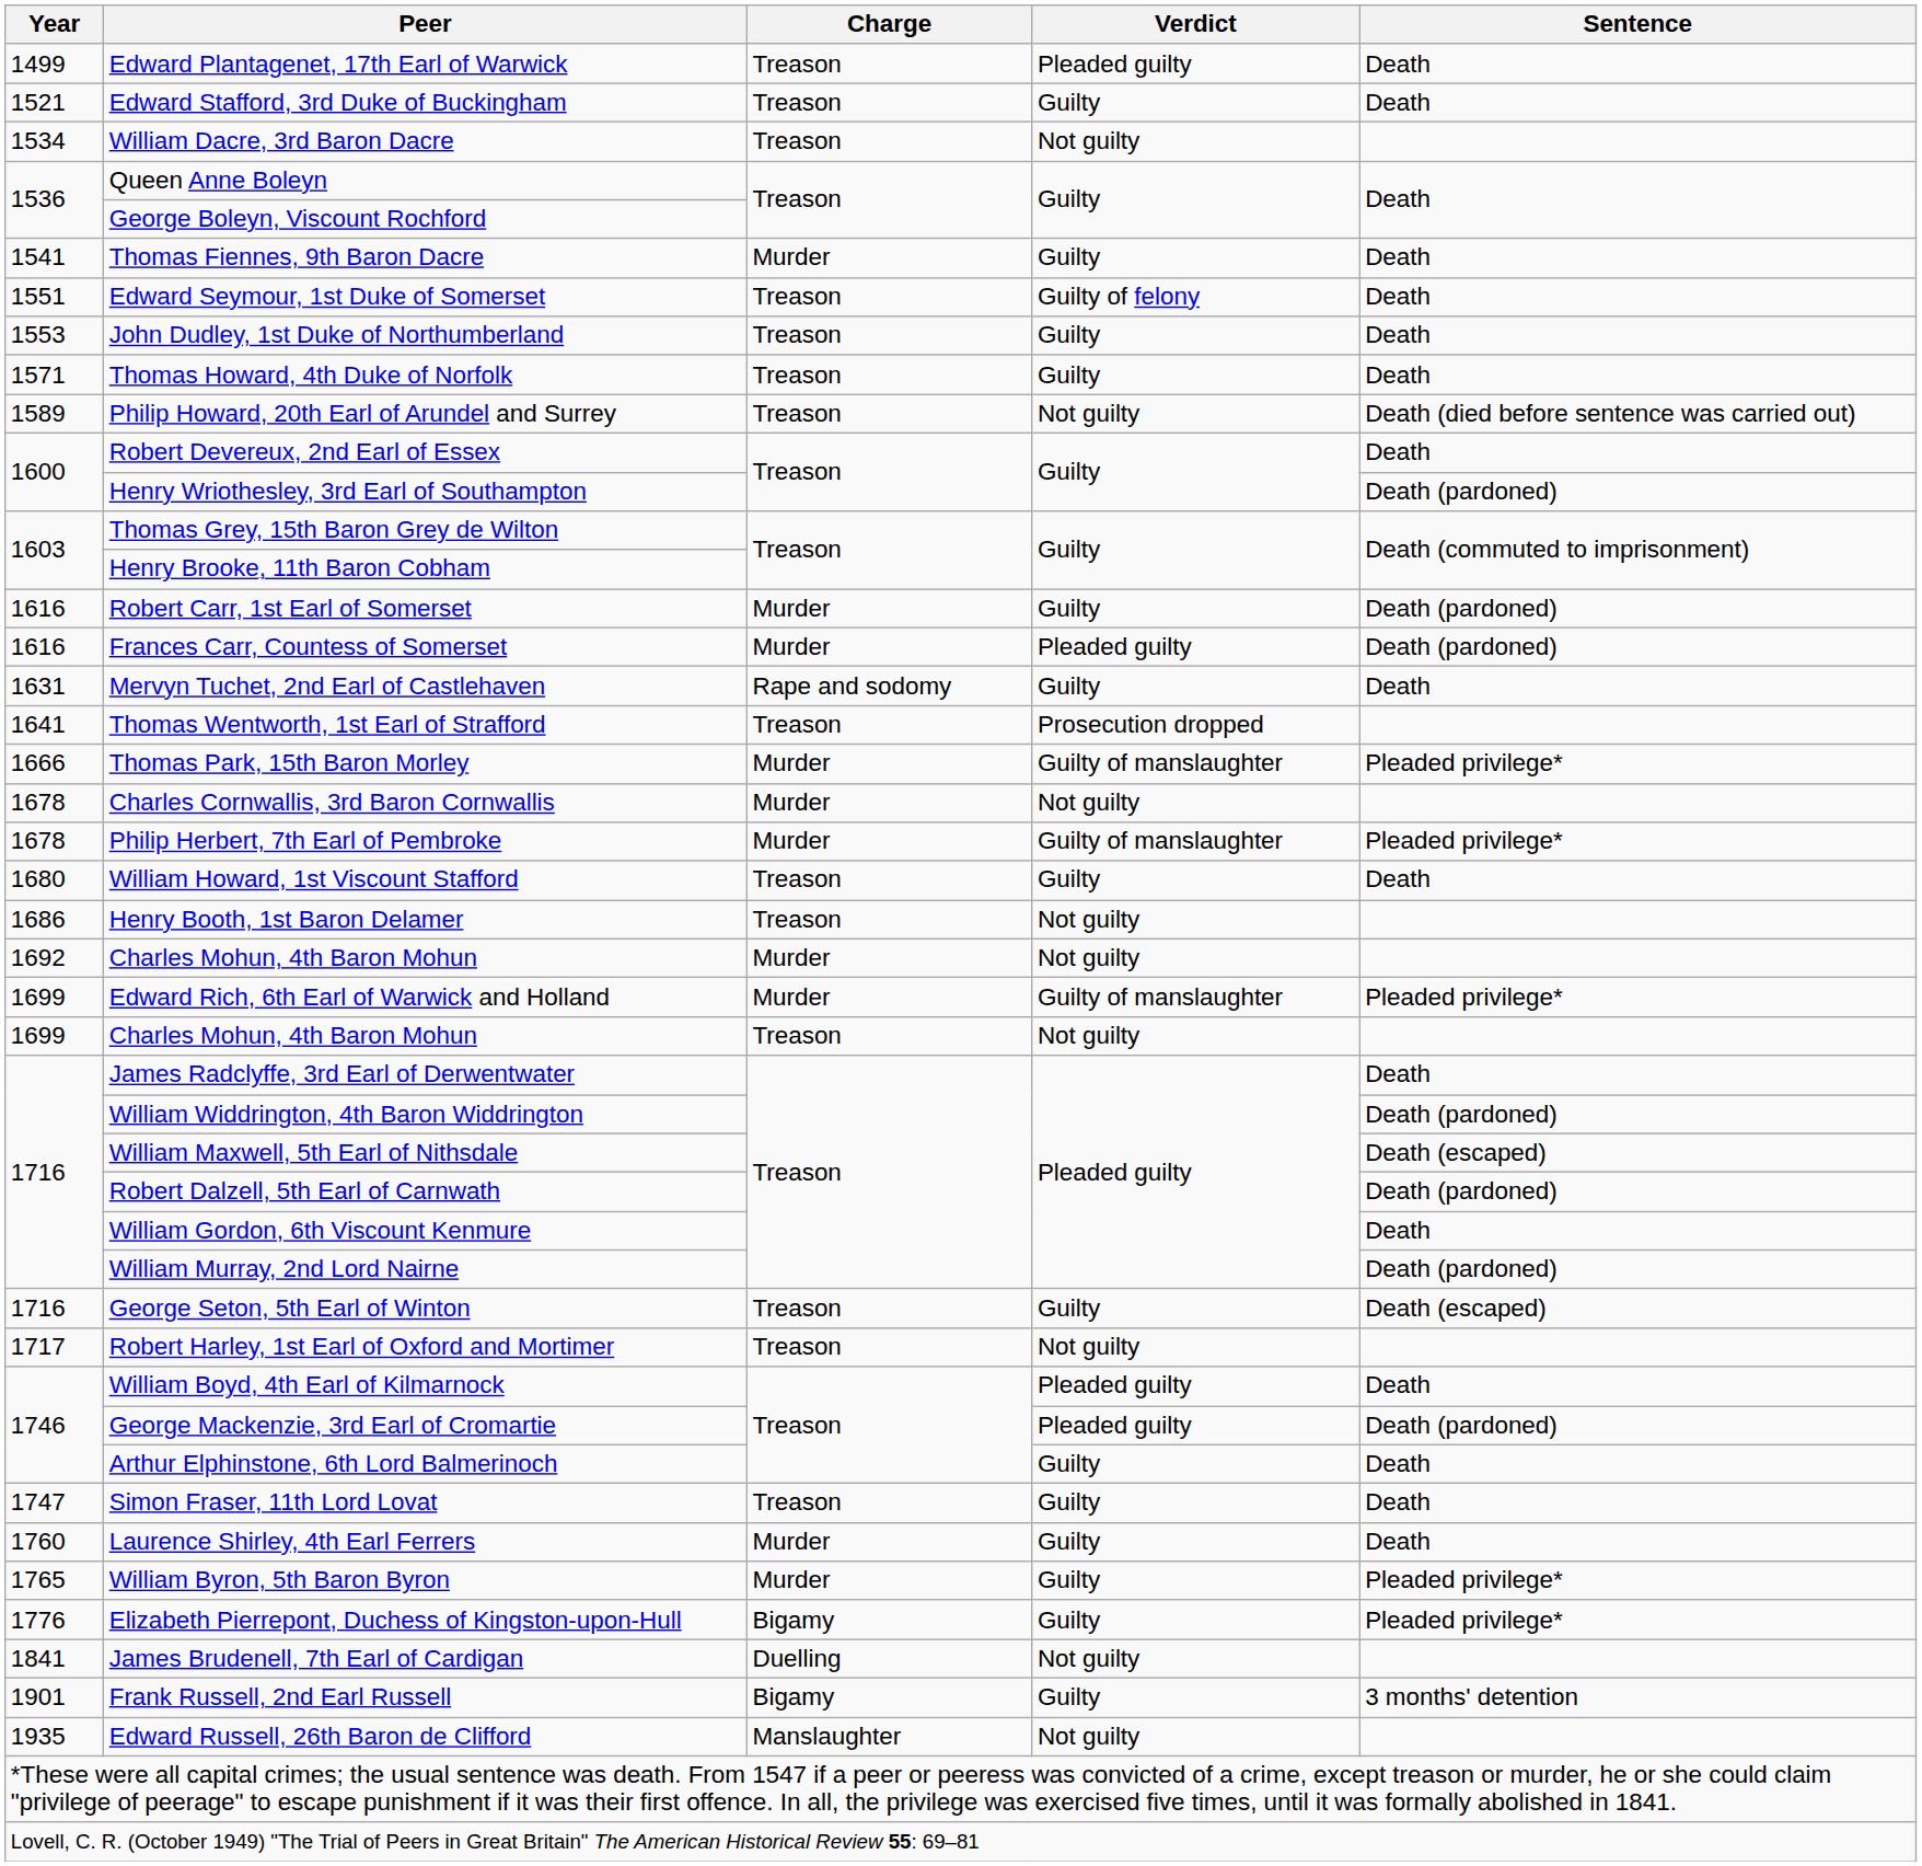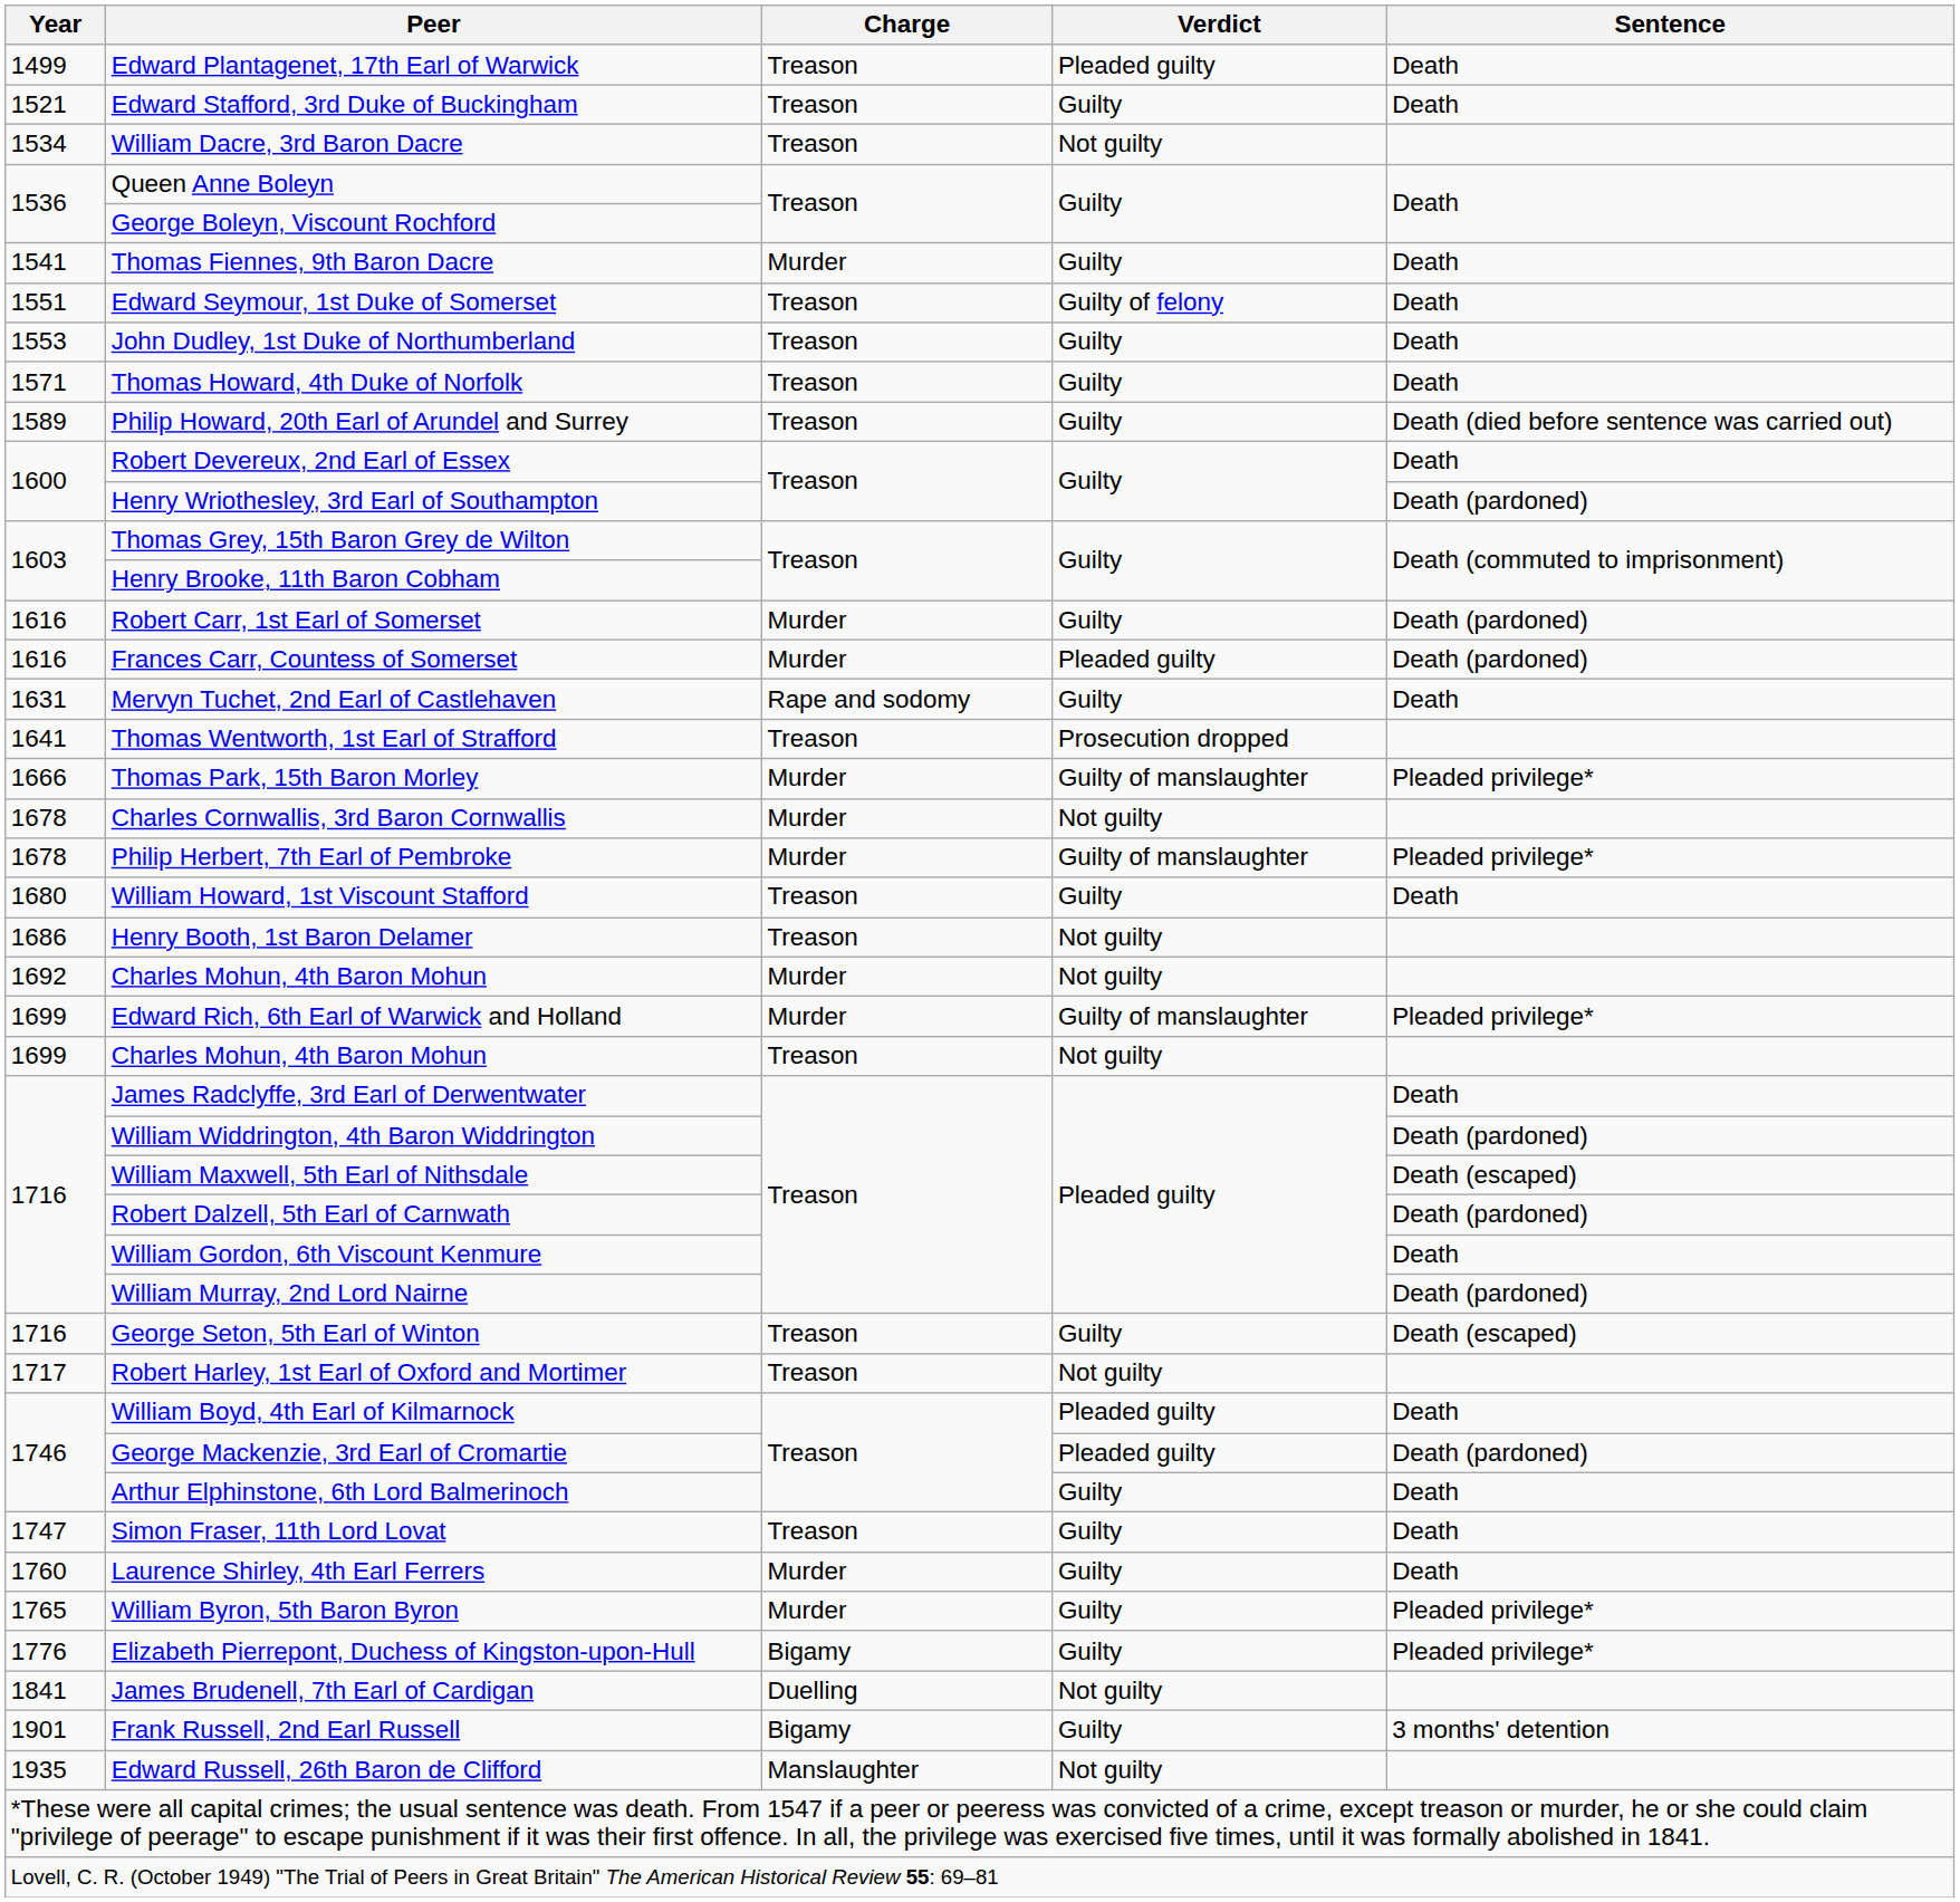 <table class="wikitable">
 <tr>
 <th scope="col">Year</th>
 <th scope="col">Peer</th>
 <th scope="col">Charge</th>
 <th scope="col">Verdict</th>
 <th scope="col">Sentence</th>
 </tr>
 <tr>
 <td>1499</td>
 <td><a href='#'>Edward Plantagenet, 17th Earl of Warwick</a></td>
 <td>Treason</td>
 <td>Pleaded guilty</td>
 <td>Death</td>
 </tr>
 <tr>
 <td>1521</td>
 <td><a href='#'>Edward Stafford, 3rd Duke of Buckingham</a></td>
 <td>Treason</td>
 <td>Guilty</td>
 <td>Death</td>
 </tr>
 <tr>
 <td>1534</td>
 <td><a href='#'>William Dacre, 3rd Baron Dacre</a></td>
 <td>Treason</td>
 <td>Not guilty</td>
 <td></td>
 </tr>
 <tr>
 <td rowspan=2>1536</td>
 <td>Queen <a href='#'>Anne Boleyn</a></td>
 <td rowspan=2>Treason</td>
 <td rowspan=2>Guilty</td>
 <td rowspan=2>Death</td>
 </tr>
 <tr>
 <td><a href='#'>George Boleyn, Viscount Rochford</a></td>
 </tr>
 <tr>
 <td>1541</td>
 <td><a href='#'>Thomas Fiennes, 9th Baron Dacre</a></td>
 <td>Murder</td>
 <td>Guilty</td>
 <td>Death</td>
 </tr>
 <tr>
 <td>1551</td>
 <td><a href='#'>Edward Seymour, 1st Duke of Somerset</a></td>
 <td>Treason</td>
 <td>Guilty of <a href='#'>felony</a></td>
 <td>Death</td>
 </tr>
 <tr>
 <td>1553</td>
 <td><a href='#'>John Dudley, 1st Duke of Northumberland</a></td>
 <td>Treason</td>
 <td>Guilty</td>
 <td>Death</td>
 </tr>
 <tr>
 <td>1571</td>
 <td><a href='#'>Thomas Howard, 4th Duke of Norfolk</a></td>
 <td>Treason</td>
 <td>Guilty</td>
 <td>Death</td>
 </tr>
 <tr>
 <td>1589</td>
 <td><a href='#'>Philip Howard, 20th Earl of Arundel</a> and Surrey</td>
 <td>Treason</td>
-<td>Not guilty</td>
+<td>Guilty</td>
 <td>Death (died before sentence was carried out)</td>
 </tr>
 <tr>
 <td rowspan=2>1600</td>
 <td><a href='#'>Robert Devereux, 2nd Earl of Essex</a></td>
 <td rowspan=2>Treason</td>
 <td rowspan=2>Guilty</td>
 <td>Death</td>
 </tr>
 <tr>
 <td><a href='#'>Henry Wriothesley, 3rd Earl of Southampton</a></td>
 <td>Death (pardoned)</td>
 </tr>
 <tr>
 <td rowspan=2>1603</td>
 <td><a href='#'>Thomas Grey, 15th Baron Grey de Wilton</a></td>
 <td rowspan=2>Treason</td>
 <td rowspan=2>Guilty</td>
 <td rowspan=2>Death (commuted to imprisonment)</td>
 </tr>
 <tr>
 <td><a href='#'>Henry Brooke, 11th Baron Cobham</a></td>
 </tr>
 <tr>
 <td>1616</td>
 <td><a href='#'>Robert Carr, 1st Earl of Somerset</a></td>
 <td>Murder</td>
 <td>Guilty</td>
 <td>Death (pardoned)</td>
 </tr>
 <tr>
 <td>1616</td>
 <td><a href='#'>Frances Carr, Countess of Somerset</a></td>
 <td>Murder</td>
 <td>Pleaded guilty</td>
 <td>Death (pardoned)</td>
 </tr>
 <tr>
 <td>1631</td>
 <td><a href='#'>Mervyn Tuchet, 2nd Earl of Castlehaven</a></td>
 <td>Rape and sodomy</td>
 <td>Guilty</td>
 <td>Death</td>
 </tr>
 <tr>
 <td>1641</td>
 <td><a href='#'>Thomas Wentworth, 1st Earl of Strafford</a></td>
 <td>Treason</td>
 <td>Prosecution dropped</td>
 <td></td>
 </tr>
 <tr>
 <td>1666</td>
 <td><a href='#'>Thomas Park, 15th Baron Morley</a></td>
 <td>Murder</td>
 <td>Guilty of manslaughter</td>
 <td>Pleaded privilege*</td>
 </tr>
 <tr>
 <td>1678</td>
 <td><a href='#'>Charles Cornwallis, 3rd Baron Cornwallis</a></td>
 <td>Murder</td>
 <td>Not guilty</td>
 <td></td>
 </tr>
 <tr>
 <td>1678</td>
 <td><a href='#'>Philip Herbert, 7th Earl of Pembroke</a></td>
 <td>Murder</td>
 <td>Guilty of manslaughter</td>
 <td>Pleaded privilege*</td>
 </tr>
 <tr>
 <td>1680</td>
 <td><a href='#'>William Howard, 1st Viscount Stafford</a></td>
 <td>Treason</td>
 <td>Guilty</td>
 <td>Death</td>
 </tr>
 <tr>
 <td>1686</td>
 <td><a href='#'>Henry Booth, 1st Baron Delamer</a></td>
 <td>Treason</td>
 <td>Not guilty</td>
 <td></td>
 </tr>
 <tr>
 <td>1692</td>
 <td><a href='#'>Charles Mohun, 4th Baron Mohun</a></td>
 <td>Murder</td>
 <td>Not guilty</td>
 <td></td>
 </tr>
 <tr>
 <td>1699</td>
 <td><a href='#'>Edward Rich, 6th Earl of Warwick</a> and Holland</td>
 <td>Murder</td>
 <td>Guilty of manslaughter</td>
 <td>Pleaded privilege*</td>
 </tr>
 <tr>
 <td>1699</td>
 <td><a href='#'>Charles Mohun, 4th Baron Mohun</a></td>
 <td>Treason</td>
 <td>Not guilty</td>
 <td></td>
 </tr>
 <tr>
 <td rowspan=6>1716</td>
 <td><a href='#'>James Radclyffe, 3rd Earl of Derwentwater</a></td>
 <td rowspan=6>Treason</td>
 <td rowspan=6>Pleaded guilty</td>
 <td>Death</td>
 </tr>
 <tr>
 <td><a href='#'>William Widdrington, 4th Baron Widdrington</a></td>
 <td>Death (pardoned)</td>
 </tr>
 <tr>
 <td><a href='#'>William Maxwell, 5th Earl of Nithsdale</a></td>
 <td>Death (escaped)</td>
 </tr>
 <tr>
 <td><a href='#'>Robert Dalzell, 5th Earl of Carnwath</a></td>
 <td>Death (pardoned)</td>
 </tr>
 <tr>
 <td><a href='#'>William Gordon, 6th Viscount Kenmure</a></td>
 <td>Death</td>
 </tr>
 <tr>
 <td><a href='#'>William Murray, 2nd Lord Nairne</a></td>
 <td>Death (pardoned)</td>
 </tr>
 <tr>
 <td>1716</td>
 <td><a href='#'>George Seton, 5th Earl of Winton</a></td>
 <td>Treason</td>
 <td>Guilty</td>
 <td>Death (escaped)</td>
 </tr>
 <tr>
 <td>1717</td>
 <td><a href='#'>Robert Harley, 1st Earl of Oxford and Mortimer</a></td>
 <td>Treason</td>
 <td>Not guilty</td>
 <td></td>
 </tr>
 <tr>
 <td rowspan=3>1746</td>
 <td><a href='#'>William Boyd, 4th Earl of Kilmarnock</a></td>
 <td rowspan=3>Treason</td>
 <td>Pleaded guilty</td>
 <td>Death</td>
 </tr>
 <tr>
 <td><a href='#'>George Mackenzie, 3rd Earl of Cromartie</a></td>
 <td>Pleaded guilty</td>
 <td>Death (pardoned)</td>
 </tr>
 <tr>
 <td><a href='#'>Arthur Elphinstone, 6th Lord Balmerinoch</a></td>
 <td>Guilty</td>
 <td>Death</td>
 </tr>
 <tr>
 <td>1747</td>
 <td><a href='#'>Simon Fraser, 11th Lord Lovat</a></td>
 <td>Treason</td>
 <td>Guilty</td>
 <td>Death</td>
 </tr>
 <tr>
 <td>1760</td>
 <td><a href='#'>Laurence Shirley, 4th Earl Ferrers</a></td>
 <td>Murder</td>
 <td>Guilty</td>
 <td>Death</td>
 </tr>
 <tr>
 <td>1765</td>
 <td><a href='#'>William Byron, 5th Baron Byron</a></td>
 <td>Murder</td>
 <td>Guilty</td>
 <td>Pleaded privilege*</td>
 </tr>
 <tr>
 <td>1776</td>
 <td><a href='#'>Elizabeth Pierrepont, Duchess of Kingston-upon-Hull</a></td>
 <td>Bigamy</td>
 <td>Guilty</td>
 <td>Pleaded privilege*</td>
 </tr>
 <tr>
 <td>1841</td>
 <td><a href='#'>James Brudenell, 7th Earl of Cardigan</a></td>
 <td>Duelling</td>
 <td>Not guilty</td>
 <td></td>
 </tr>
 <tr>
 <td>1901</td>
 <td><a href='#'>Frank Russell, 2nd Earl Russell</a></td>
 <td>Bigamy</td>
 <td>Guilty</td>
 <td>3 months' detention</td>
 </tr>
 <tr>
 <td>1935</td>
 <td><a href='#'>Edward Russell, 26th Baron de Clifford</a></td>
 <td>Manslaughter</td>
 <td>Not guilty</td>
 <td></td>
 </tr>
 <tr>
 <td colspan=5>*These were all capital crimes; the usual sentence was death. From 1547 if a peer or peeress was convicted of a crime, except treason or murder, he or she could claim "privilege of peerage" to escape punishment if it was their first offence. In all, the privilege was exercised five times, until it was formally abolished in 1841.</td>
 </tr>
 <tr>
 <td colspan=5><small>Lovell, C. R. (October 1949) "The Trial of Peers in Great Britain" <em>The American Historical Review</em> <strong>55</strong>: 69–81</small></td>
 </tr>
 </table>
